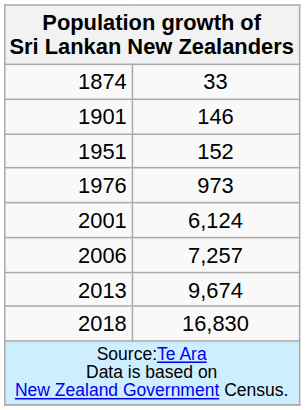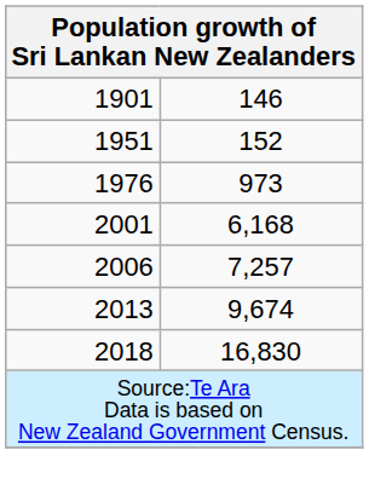 <table class="wikitable sortable toccolours" style="margin-left: .5em; font-size: 90%;" cellspacing="0" cellpadding="4" align="right">
 <tr>
 <th colspan=2 bgcolor="#cceeff" align="center">Population growth of<br>Sri Lankan New Zealanders</th>
-</tr>
-<tr>
-<td align="right">1874</td>
-<td align="center">33</td>
 </tr>
 <tr>
 <td align="right">1901</td>
 <td align="center">146</td>
 </tr>
 <tr>
 <td align="right">1951</td>
 <td align="center">152</td>
 </tr>
 <tr>
 <td align="right">1976</td>
 <td align="center">973</td>
 </tr>
 <tr>
 <td align="right">2001</td>
-<td align="center">6,124</td>
+<td align="center">6,168</td>
 </tr>
 <tr>
 <td align="right">2006</td>
 <td align="center">7,257</td>
 </tr>
 <tr>
 <td align="right">2013</td>
 <td align="center">9,674</td>
 </tr>
 <tr>
 <td align="right">2018</td>
 <td align="center">16,830</td>
 </tr>
 <tr>
 <td style="font-size: 80%" colspan=2 bgcolor="#cceeff" align="center">Source:<a href='#'>Te Ara</a><br>Data is based on <br><a href='#'>New Zealand Government</a> Census.</td>
 </tr>
 <tr>
 </tr>
 </table>
